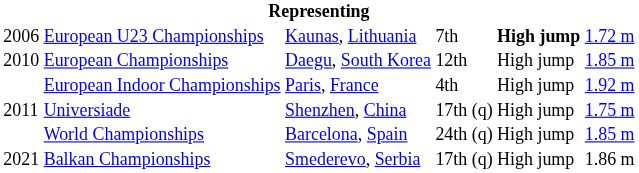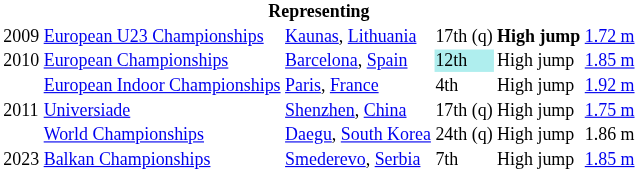 <table>
 <tr>
 <th colspan="6">Representing </th>
 </tr>
 <tr>
-<td>2006</td>
+<td>2009</td>
 <td><a href='#'>European U23 Championships</a></td>
 <td><a href='#'>Kaunas</a>, <a href='#'>Lithuania</a></td>
-<td>7th</td>
+<td>17th (q)</td>
 <td><strong>High jump</strong></td>
 <td><a href='#'>1.72 m</a></td>
 </tr>
 <tr>
 <td>2010</td>
 <td><a href='#'>European Championships</a></td>
-<td><a href='#'>Daegu</a>, <a href='#'>South Korea</a></td>
-<td>12th</td>
+<td><a href='#'>Barcelona</a>, <a href='#'>Spain</a></td>
+<td style="background: paleturquoise;">12th</td>
 <td>High jump</td>
 <td><a href='#'>1.85 m</a></td>
 </tr>
 <tr>
 <td rowspan="3">2011</td>
 <td><a href='#'>European Indoor Championships</a></td>
 <td><a href='#'>Paris</a>, <a href='#'>France</a></td>
 <td>4th</td>
 <td>High jump</td>
 <td><a href='#'>1.92 m</a></td>
 </tr>
 <tr>
 <td><a href='#'>Universiade</a></td>
 <td><a href='#'>Shenzhen</a>, <a href='#'>China</a></td>
 <td>17th (q)</td>
 <td>High jump</td>
 <td><a href='#'>1.75 m</a></td>
 </tr>
 <tr>
 <td><a href='#'>World Championships</a></td>
-<td><a href='#'>Barcelona</a>, <a href='#'>Spain</a></td>
+<td><a href='#'>Daegu</a>, <a href='#'>South Korea</a></td>
 <td>24th (q)</td>
+<td>High jump</td>
+<td>1.86 m</td>
+</tr>
+<tr>
+<td>2023</td>
+<td><a href='#'>Balkan Championships</a></td>
+<td><a href='#'>Smederevo</a>, <a href='#'>Serbia</a></td>
+<td>7th</td>
 <td>High jump</td>
 <td><a href='#'>1.85 m</a></td>
 </tr>
-<tr>
-<td>2021</td>
-<td><a href='#'>Balkan Championships</a></td>
-<td><a href='#'>Smederevo</a>, <a href='#'>Serbia</a></td>
-<td>17th (q)</td>
-<td>High jump</td>
-<td>1.86 m</td>
-</tr>
 </table>
